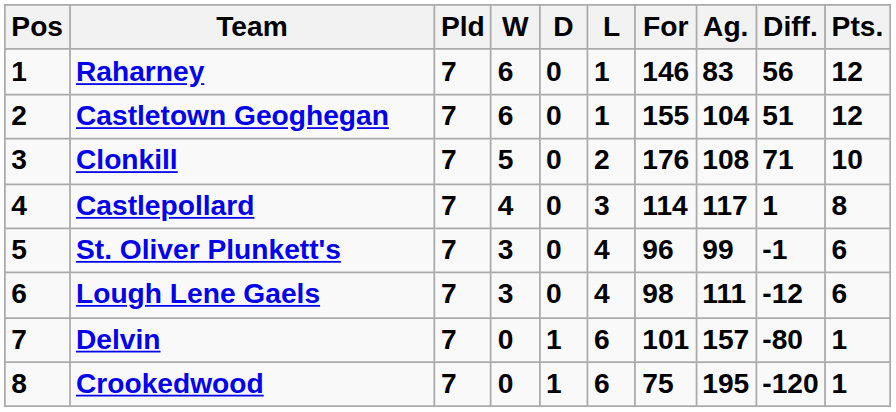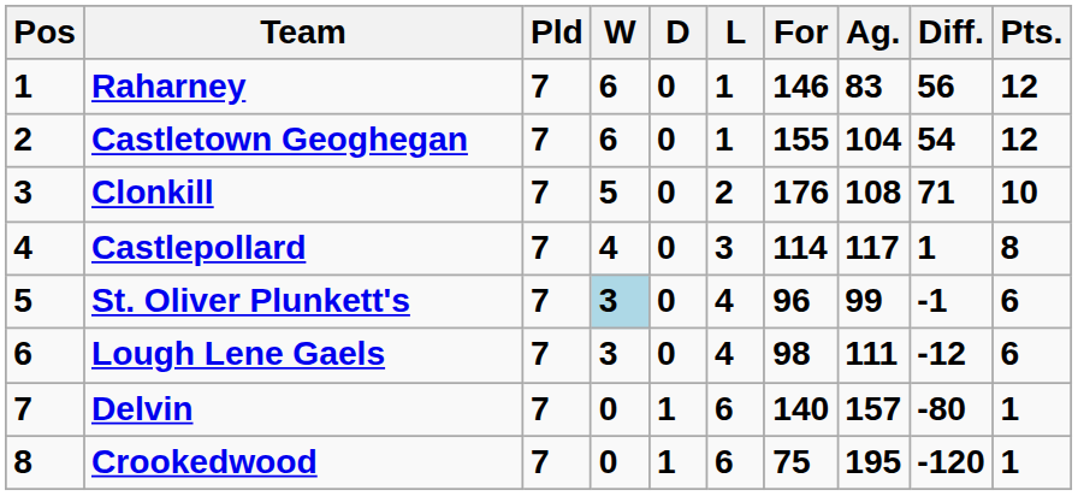 <table class="wikitable" style="text-align: centre;">
 <tr>
 <th width=20>Pos</th>
 <th width=200>Team</th>
 <th width=20>Pld</th>
 <th width=20>W</th>
 <th width=20>D</th>
 <th width=20>L</th>
 <th width=20>For</th>
 <th width=20>Ag.</th>
 <th width=20>Diff.</th>
 <th width=20>Pts.</th>
 </tr>
 <tr>
 <td><strong>1</strong></td>
 <td align=left><strong>  <a href='#'>Raharney</a></strong></td>
 <td><strong>7</strong></td>
 <td><strong>6</strong></td>
 <td><strong>0</strong></td>
 <td><strong>1</strong></td>
 <td><strong>146</strong></td>
 <td><strong>83</strong></td>
 <td><strong>56</strong></td>
 <td><strong>12</strong></td>
 </tr>
 <tr>
 <td><strong>2</strong></td>
 <td align=left><strong>  <a href='#'>Castletown Geoghegan</a></strong></td>
 <td><strong>7</strong></td>
 <td><strong>6</strong></td>
 <td><strong>0</strong></td>
 <td><strong>1</strong></td>
 <td><strong>155</strong></td>
 <td><strong>104</strong></td>
-<td><strong>51</strong></td>
+<td><strong>54</strong></td>
 <td><strong>12</strong></td>
 </tr>
 <tr>
 <td><strong>3</strong></td>
 <td align=left><strong>  <a href='#'>Clonkill</a> </strong></td>
 <td><strong>7</strong></td>
 <td><strong>5</strong></td>
 <td><strong>0</strong></td>
 <td><strong>2</strong></td>
 <td><strong>176</strong></td>
 <td><strong>108</strong></td>
 <td><strong>71</strong></td>
 <td><strong>10</strong></td>
 </tr>
 <tr>
 <td><strong>4</strong></td>
 <td align=left><strong>  <a href='#'>Castlepollard</a> </strong></td>
 <td><strong>7</strong></td>
 <td><strong>4</strong></td>
 <td><strong>0</strong></td>
 <td><strong>3</strong></td>
 <td><strong>114</strong></td>
 <td><strong>117</strong></td>
 <td><strong>1</strong></td>
 <td><strong>8</strong></td>
 </tr>
 <tr>
 <td><strong>5</strong></td>
 <td align=left><strong>  <a href='#'>St. Oliver Plunkett's</a> </strong></td>
 <td><strong>7</strong></td>
-<td><strong>3</strong></td>
+<td style="background: lightblue;"><strong>3</strong></td>
 <td><strong>0</strong></td>
 <td><strong>4</strong></td>
 <td><strong>96</strong></td>
 <td><strong>99</strong></td>
 <td><strong>-1</strong></td>
 <td><strong>6</strong></td>
 </tr>
 <tr>
 <td><strong>6</strong></td>
 <td align=left><strong>  <a href='#'>Lough Lene Gaels</a></strong></td>
 <td><strong>7</strong></td>
 <td><strong>3</strong></td>
 <td><strong>0</strong></td>
 <td><strong>4</strong></td>
 <td><strong>98</strong></td>
 <td><strong>111</strong></td>
 <td><strong>-12</strong></td>
 <td><strong>6</strong></td>
 </tr>
 <tr>
 <td><strong>7</strong></td>
 <td align=left><strong>  <a href='#'>Delvin</a> </strong></td>
 <td><strong>7</strong></td>
 <td><strong>0</strong></td>
 <td><strong>1</strong></td>
 <td><strong>6</strong></td>
-<td><strong>101</strong></td>
+<td><strong>140</strong></td>
 <td><strong>157</strong></td>
 <td><strong>-80</strong></td>
 <td><strong>1</strong></td>
 </tr>
 <tr>
 <td><strong>8</strong></td>
 <td align=left><strong>  <a href='#'>Crookedwood</a> </strong></td>
 <td><strong>7</strong></td>
 <td><strong>0</strong></td>
 <td><strong>1</strong></td>
 <td><strong>6</strong></td>
 <td><strong>75</strong></td>
 <td><strong>195</strong></td>
 <td><strong>-120</strong></td>
 <td><strong>1</strong></td>
 </tr>
 </table>
